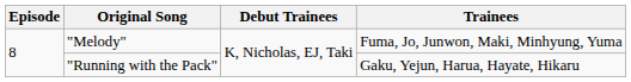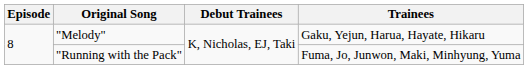 <table class="wikitable">
 <tr>
 <th>Episode</th>
 <th>Original Song</th>
 <th>Debut Trainees</th>
 <th>Trainees</th>
 </tr>
 <tr>
 <td rowspan="2">8</td>
 <td>"Melody"</td>
 <td rowspan="2">K, Nicholas, EJ, Taki</td>
-<td>Fuma, Jo, Junwon, Maki, Minhyung, Yuma</td>
+<td>Gaku, Yejun, Harua, Hayate, Hikaru</td>
 </tr>
 <tr>
 <td>"Running with the Pack"</td>
-<td>Gaku, Yejun, Harua, Hayate, Hikaru</td>
+<td>Fuma, Jo, Junwon, Maki, Minhyung, Yuma</td>
 </tr>
 </table>
